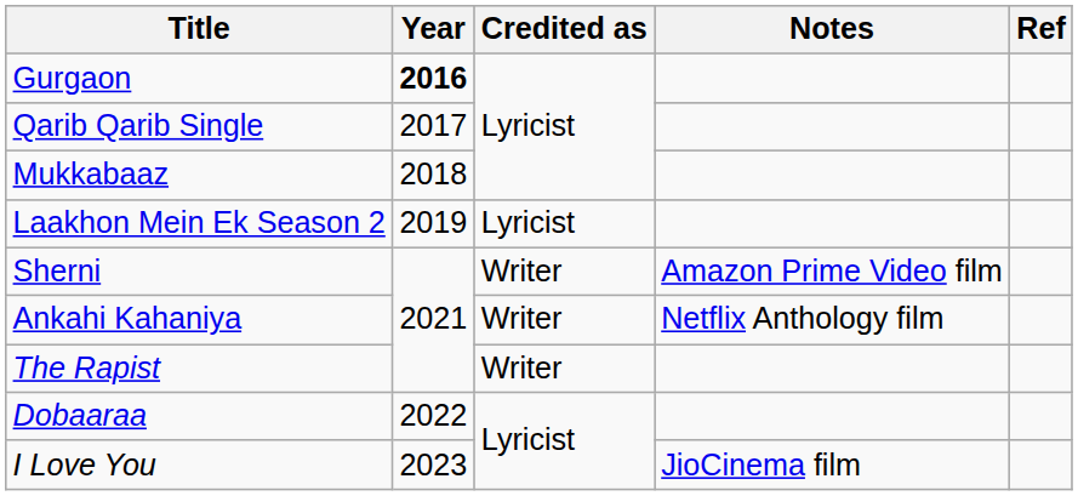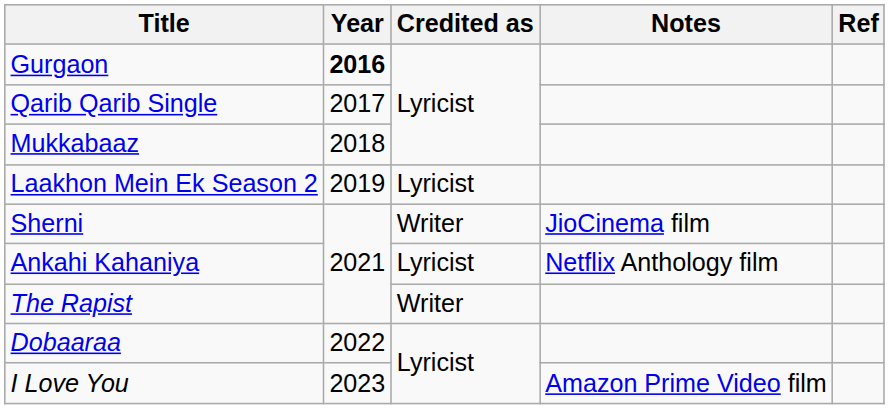 <table class="wikitable">
 <tr>
 <th>Title</th>
 <th>Year</th>
 <th>Credited as</th>
 <th>Notes</th>
 <th>Ref</th>
 </tr>
 <tr>
 <td><a href='#'>Gurgaon</a></td>
 <td><strong>2016</strong></td>
 <td rowspan=3>Lyricist</td>
 <td></td>
 <td></td>
 </tr>
 <tr>
 <td><a href='#'>Qarib Qarib Single</a></td>
 <td>2017</td>
 <td></td>
 <td></td>
 </tr>
 <tr>
 <td><a href='#'>Mukkabaaz</a></td>
 <td>2018</td>
 <td></td>
 <td></td>
 </tr>
 <tr>
 <td><a href='#'>Laakhon Mein Ek Season 2</a></td>
 <td>2019</td>
 <td>Lyricist</td>
 <td></td>
 <td></td>
 </tr>
 <tr>
 <td><a href='#'>Sherni</a></td>
 <td rowspan=3>2021</td>
 <td>Writer</td>
-<td><a href='#'>Amazon Prime Video</a> film</td>
+<td><a href='#'>JioCinema</a> film</td>
 <td></td>
 </tr>
 <tr>
 <td><a href='#'>Ankahi Kahaniya</a></td>
-<td>Writer</td>
+<td>Lyricist</td>
 <td><a href='#'>Netflix</a> Anthology film</td>
 <td></td>
 </tr>
 <tr>
 <td><em><a href='#'>The Rapist</a></em></td>
 <td>Writer</td>
 <td></td>
 <td></td>
 </tr>
 <tr>
 <td><em><a href='#'>Dobaaraa</a></em></td>
 <td>2022</td>
 <td rowspan=2>Lyricist</td>
 <td></td>
 <td></td>
 </tr>
 <tr>
 <td><em>I Love You</em></td>
 <td>2023</td>
-<td><a href='#'>JioCinema</a> film</td>
+<td><a href='#'>Amazon Prime Video</a> film</td>
 <td></td>
 </tr>
 </table>
